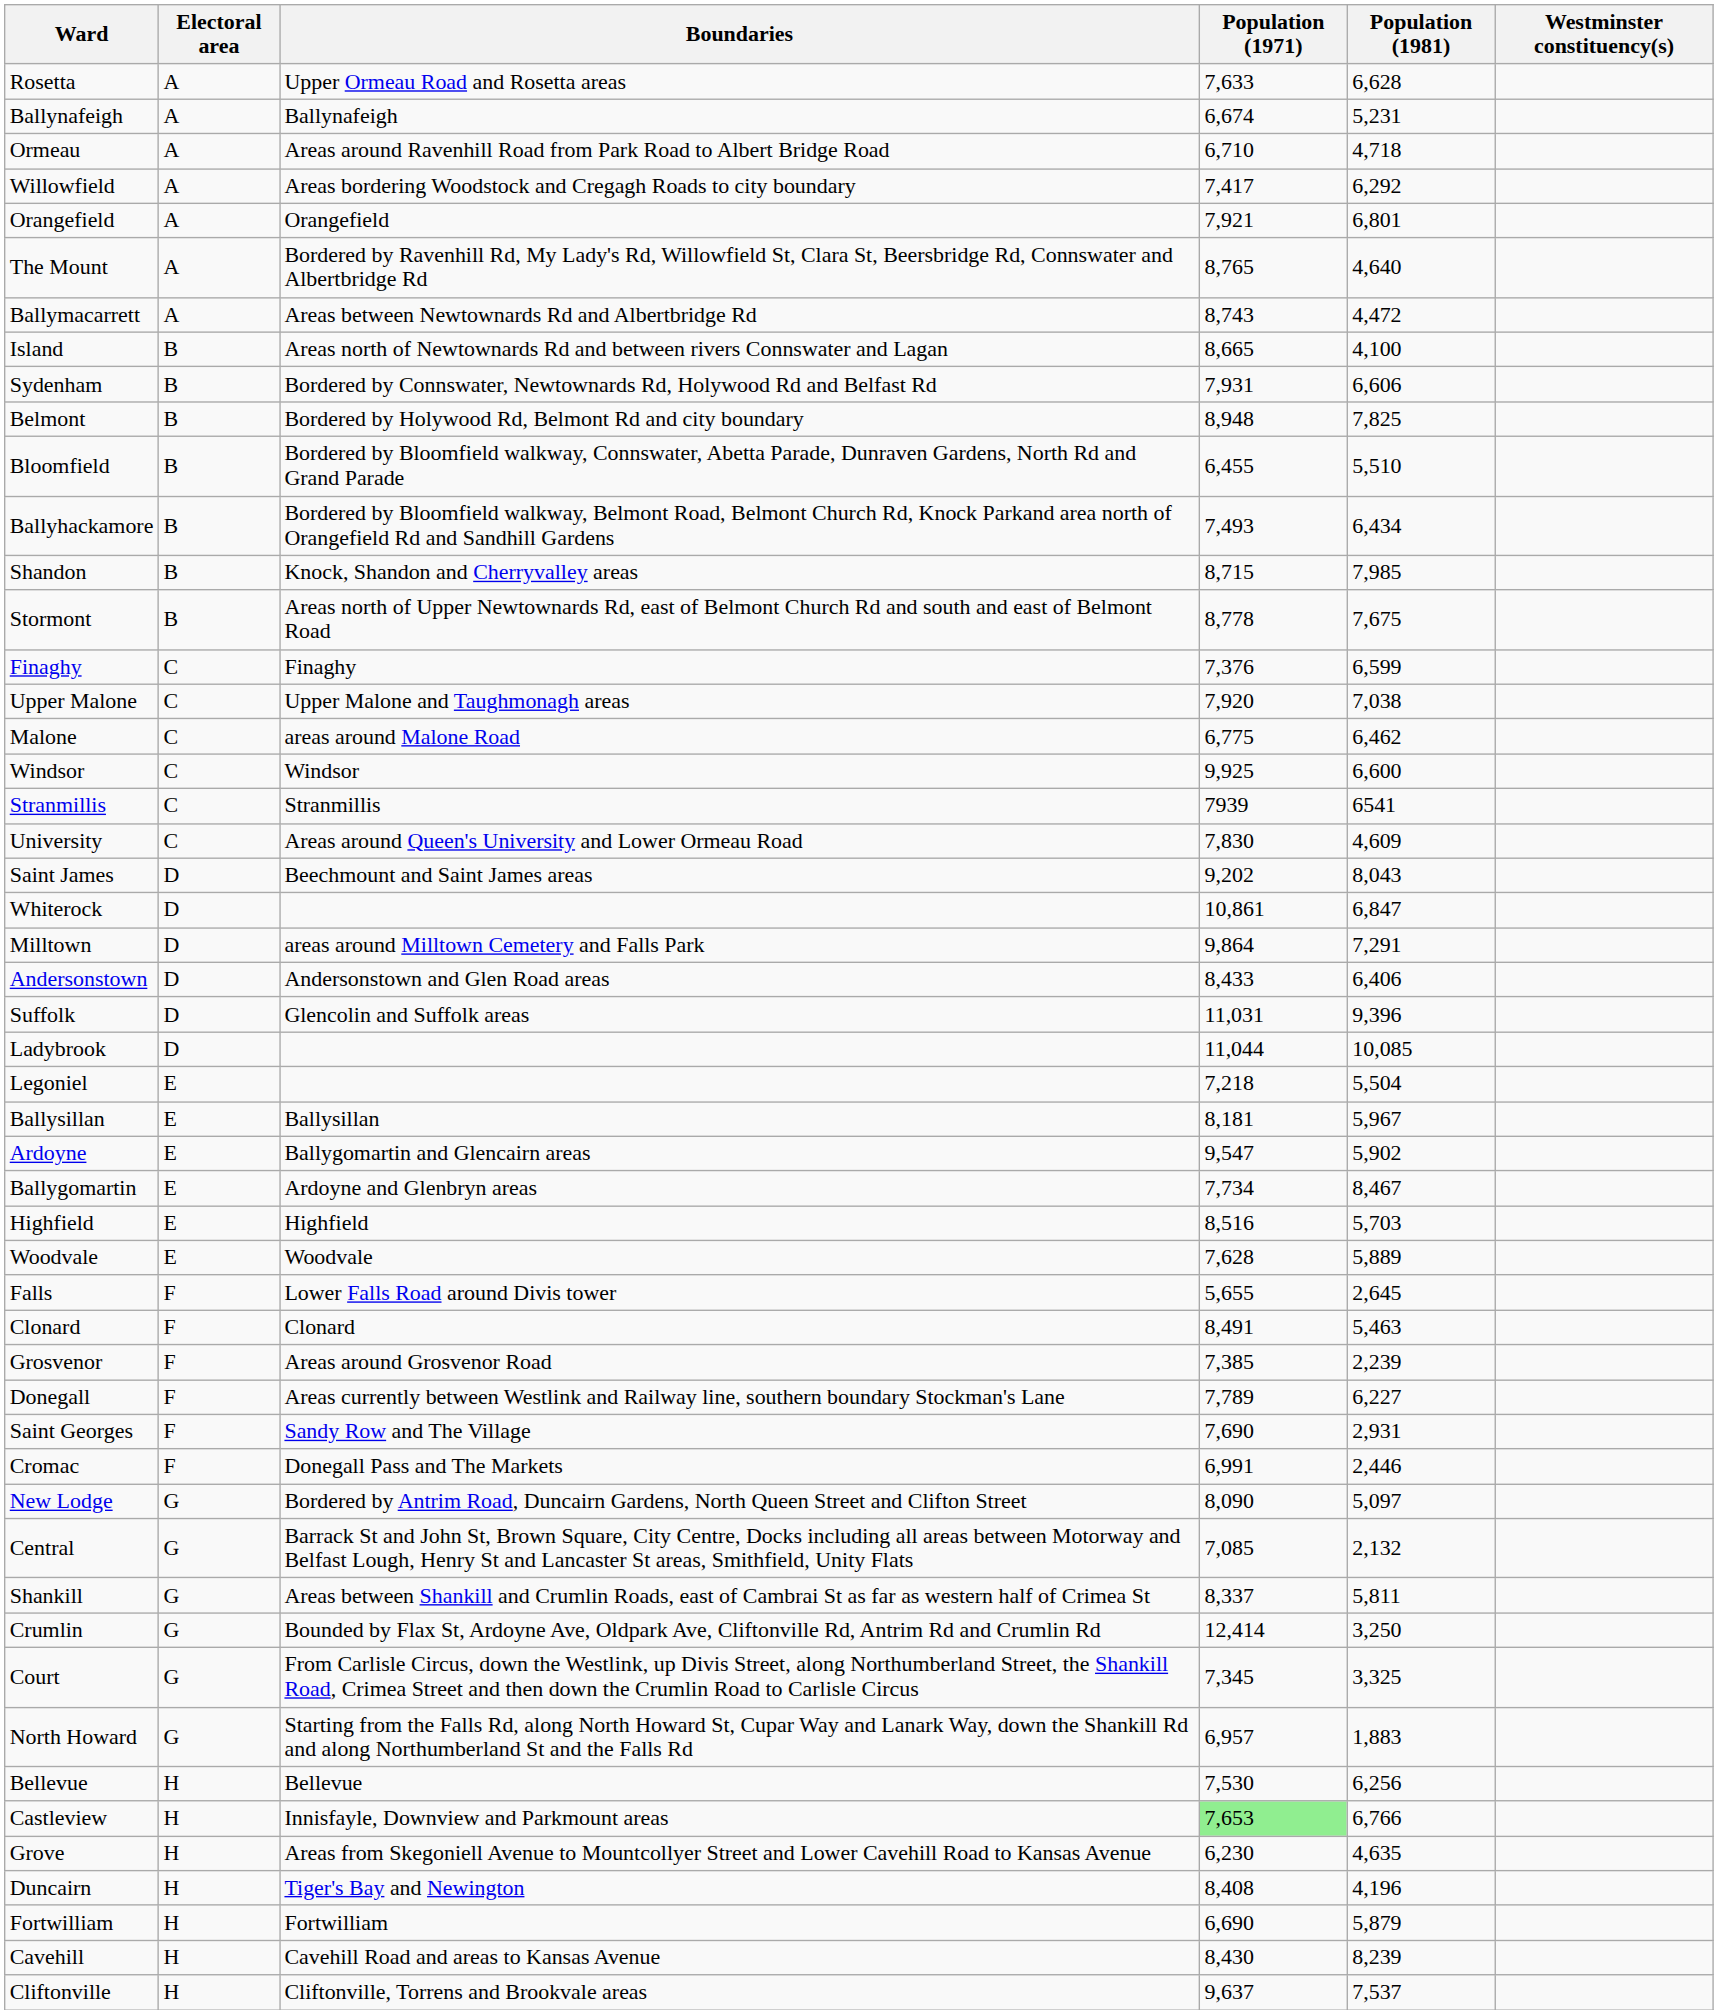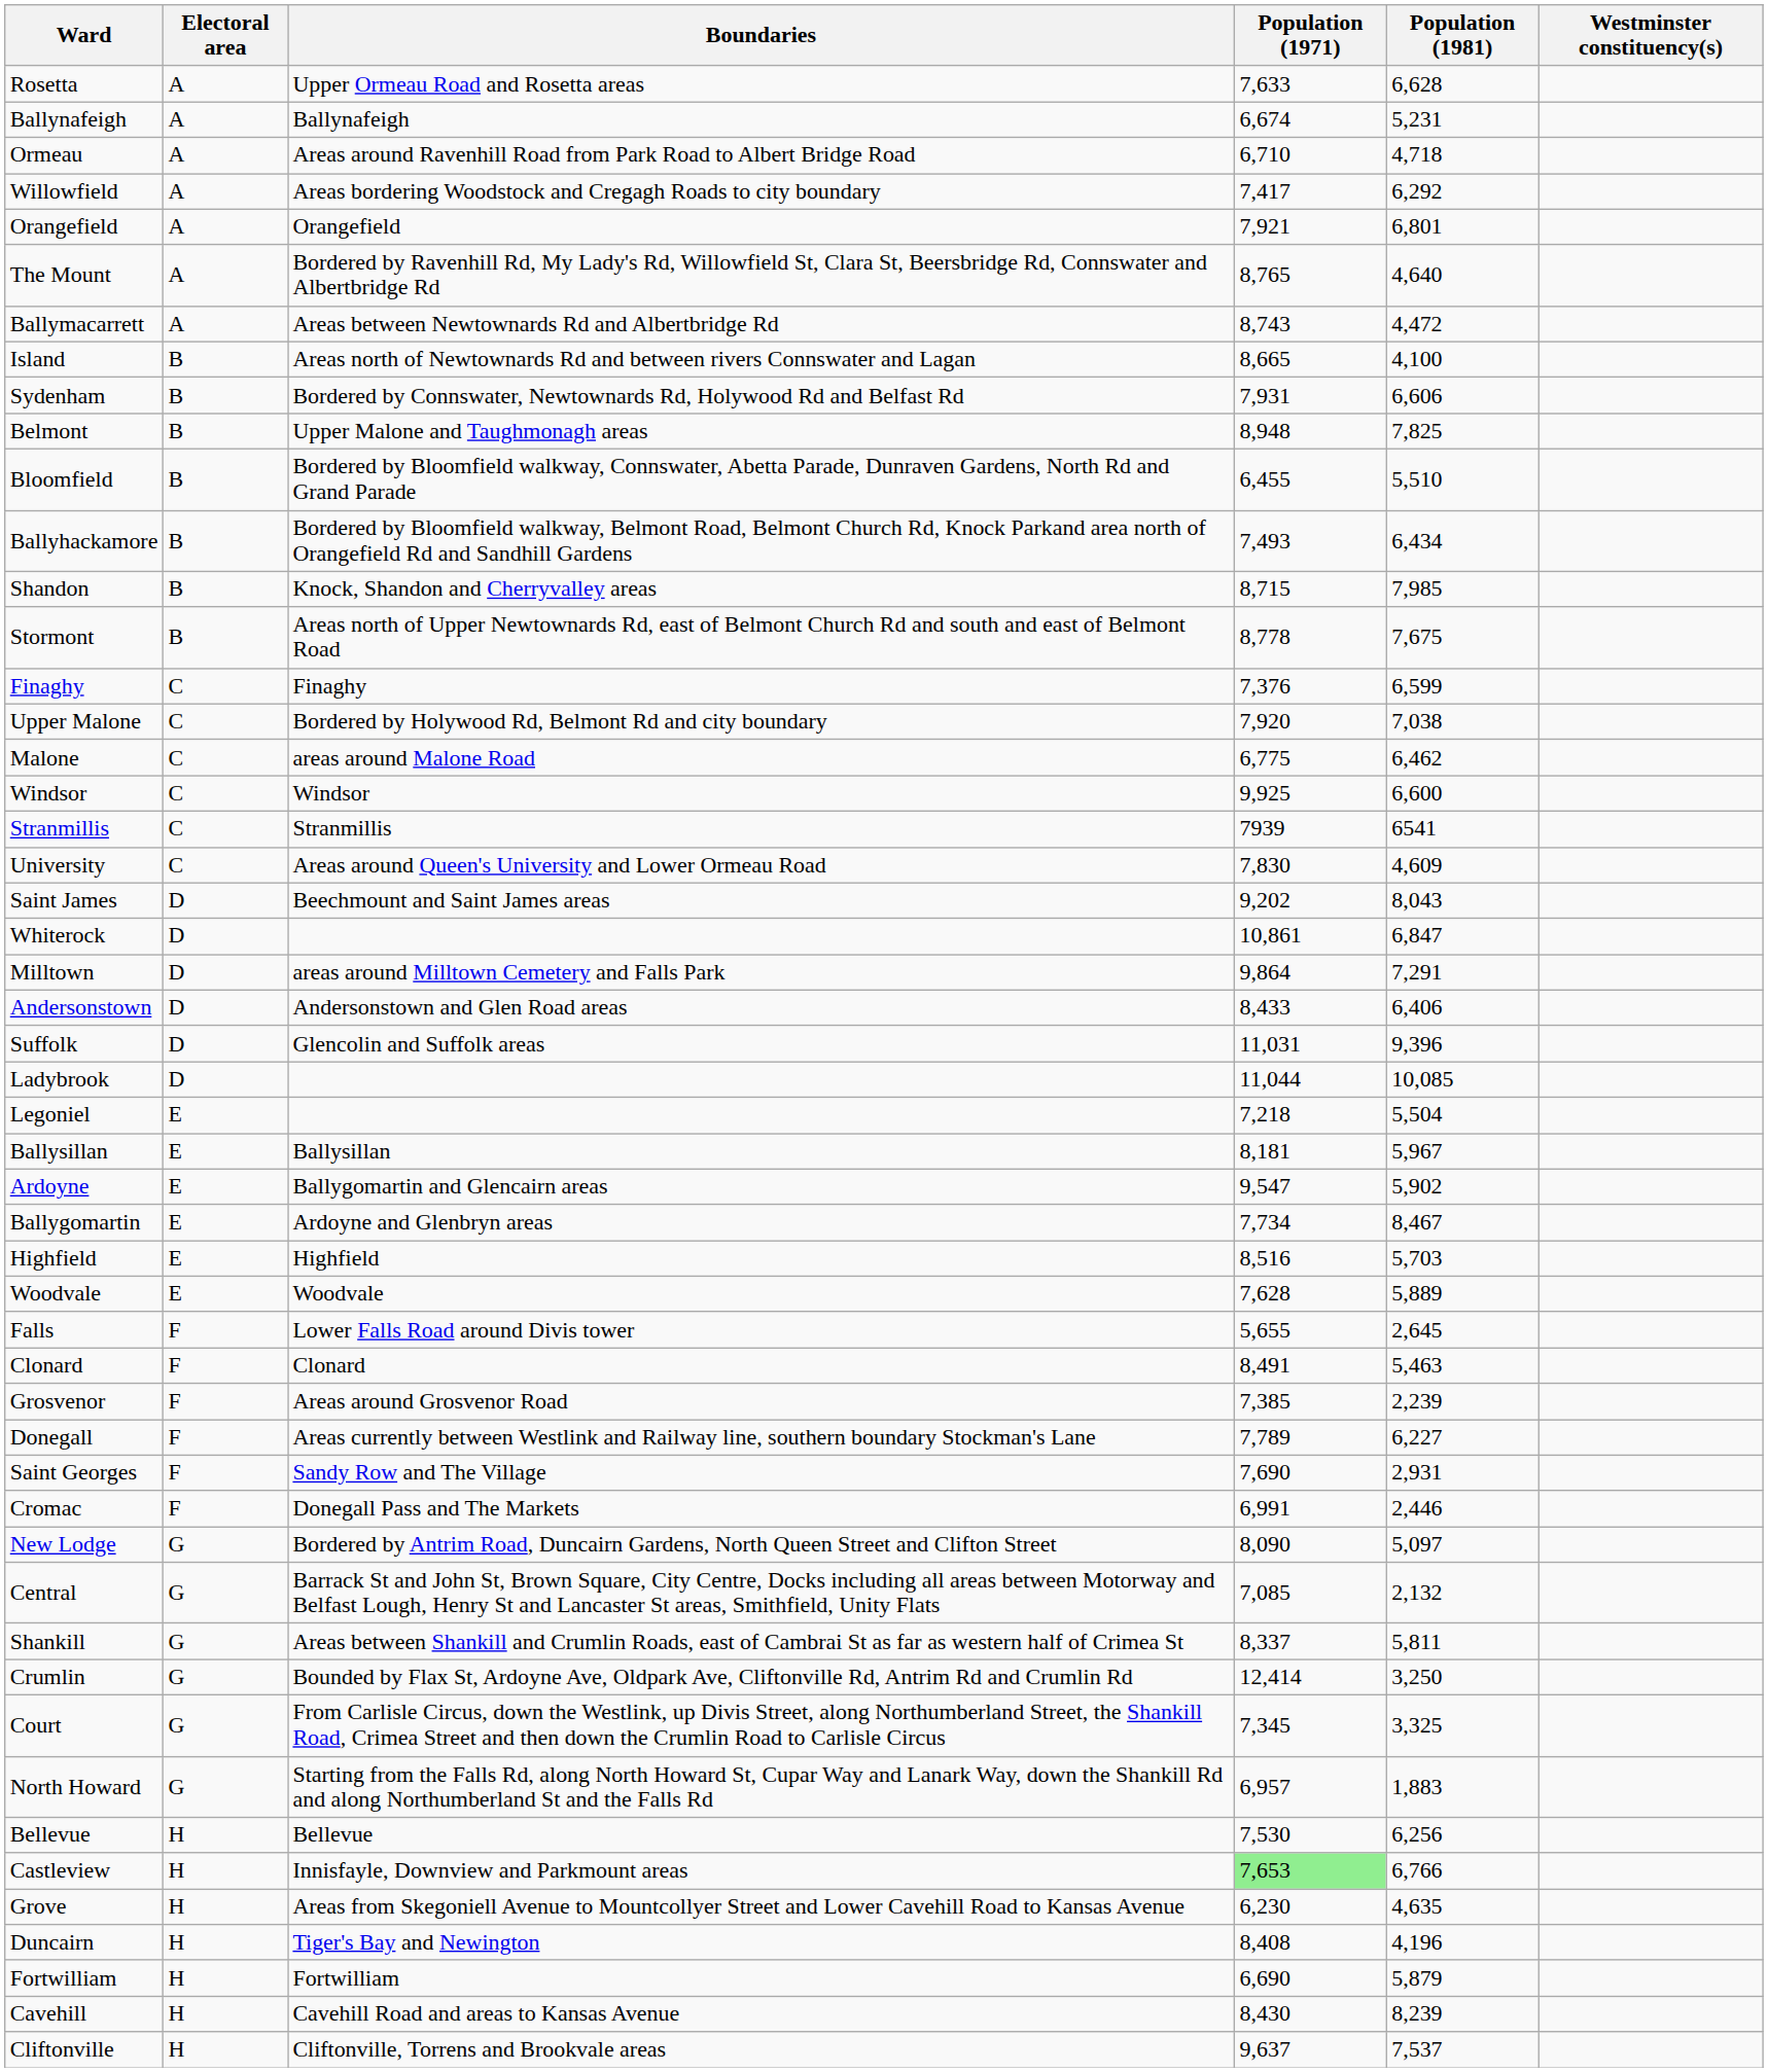 <table class="wikitable sortable">
 <tr>
 <th>Ward</th>
 <th>Electoral area</th>
 <th>Boundaries</th>
 <th>Population (1971)</th>
 <th>Population (1981)</th>
 <th>Westminster constituency(s)</th>
 </tr>
 <tr>
 <td>Rosetta</td>
 <td>A</td>
 <td>Upper <a href='#'>Ormeau Road</a> and Rosetta areas</td>
 <td>7,633</td>
 <td>6,628</td>
 <td></td>
 </tr>
 <tr>
 <td>Ballynafeigh</td>
 <td>A</td>
 <td>Ballynafeigh</td>
 <td>6,674</td>
 <td>5,231</td>
 <td></td>
 </tr>
 <tr>
 <td>Ormeau</td>
 <td>A</td>
 <td>Areas around Ravenhill Road from Park Road to Albert Bridge Road</td>
 <td>6,710</td>
 <td>4,718</td>
 <td></td>
 </tr>
 <tr>
 <td>Willowfield</td>
 <td>A</td>
 <td>Areas bordering Woodstock and Cregagh Roads to city boundary</td>
 <td>7,417</td>
 <td>6,292</td>
 <td></td>
 </tr>
 <tr>
 <td>Orangefield</td>
 <td>A</td>
 <td>Orangefield</td>
 <td>7,921</td>
 <td>6,801</td>
 <td></td>
 </tr>
 <tr>
 <td>The Mount</td>
 <td>A</td>
 <td>Bordered by Ravenhill Rd, My Lady's Rd, Willowfield St, Clara St, Beersbridge Rd, Connswater and Albertbridge Rd</td>
 <td>8,765</td>
 <td>4,640</td>
 <td></td>
 </tr>
 <tr>
 <td>Ballymacarrett</td>
 <td>A</td>
 <td>Areas between Newtownards Rd and Albertbridge Rd</td>
 <td>8,743</td>
 <td>4,472</td>
 <td></td>
 </tr>
 <tr>
 <td>Island</td>
 <td>B</td>
 <td>Areas north of Newtownards Rd and between rivers Connswater and Lagan</td>
 <td>8,665</td>
 <td>4,100</td>
 <td></td>
 </tr>
 <tr>
 <td>Sydenham</td>
 <td>B</td>
 <td>Bordered by Connswater, Newtownards Rd, Holywood Rd and Belfast Rd</td>
 <td>7,931</td>
 <td>6,606</td>
 <td></td>
 </tr>
 <tr>
 <td>Belmont</td>
 <td>B</td>
-<td>Bordered by Holywood Rd, Belmont Rd and city boundary</td>
+<td>Upper Malone and <a href='#'>Taughmonagh</a> areas</td>
 <td>8,948</td>
 <td>7,825</td>
 <td></td>
 </tr>
 <tr>
 <td>Bloomfield</td>
 <td>B</td>
 <td>Bordered by Bloomfield walkway, Connswater, Abetta Parade, Dunraven Gardens, North Rd and Grand Parade</td>
 <td>6,455</td>
 <td>5,510</td>
 <td></td>
 </tr>
 <tr>
 <td>Ballyhackamore</td>
 <td>B</td>
 <td>Bordered by Bloomfield walkway, Belmont Road, Belmont Church Rd, Knock Parkand area north of Orangefield Rd and Sandhill Gardens</td>
 <td>7,493</td>
 <td>6,434</td>
 <td></td>
 </tr>
 <tr>
 <td>Shandon</td>
 <td>B</td>
 <td>Knock, Shandon and <a href='#'>Cherryvalley</a> areas</td>
 <td>8,715</td>
 <td>7,985</td>
 <td></td>
 </tr>
 <tr>
 <td>Stormont</td>
 <td>B</td>
 <td>Areas north of Upper Newtownards Rd, east of Belmont Church Rd and south and east of Belmont Road</td>
 <td>8,778</td>
 <td>7,675</td>
 <td></td>
 </tr>
 <tr>
 <td><a href='#'>Finaghy</a></td>
 <td>C</td>
 <td>Finaghy</td>
 <td>7,376</td>
 <td>6,599</td>
 <td></td>
 </tr>
 <tr>
 <td>Upper Malone</td>
 <td>C</td>
-<td>Upper Malone and <a href='#'>Taughmonagh</a> areas</td>
+<td>Bordered by Holywood Rd, Belmont Rd and city boundary</td>
 <td>7,920</td>
 <td>7,038</td>
 <td></td>
 </tr>
 <tr>
 <td>Malone</td>
 <td>C</td>
 <td>areas around <a href='#'>Malone Road</a></td>
 <td>6,775</td>
 <td>6,462</td>
 <td></td>
 </tr>
 <tr>
 <td>Windsor</td>
 <td>C</td>
 <td>Windsor</td>
 <td>9,925</td>
 <td>6,600</td>
 <td></td>
 </tr>
 <tr>
 <td><a href='#'>Stranmillis</a></td>
 <td>C</td>
 <td>Stranmillis</td>
 <td>7939</td>
 <td>6541</td>
 <td></td>
 </tr>
 <tr>
 <td>University</td>
 <td>C</td>
 <td>Areas around <a href='#'>Queen's University</a> and Lower Ormeau Road</td>
 <td>7,830</td>
 <td>4,609</td>
 <td></td>
 </tr>
 <tr>
 <td>Saint James</td>
 <td>D</td>
 <td>Beechmount and Saint James areas</td>
 <td>9,202</td>
 <td>8,043</td>
 <td></td>
 </tr>
 <tr>
 <td>Whiterock</td>
 <td>D</td>
 <td></td>
 <td>10,861</td>
 <td>6,847</td>
 <td></td>
 </tr>
 <tr>
 <td>Milltown</td>
 <td>D</td>
 <td>areas around <a href='#'>Milltown Cemetery</a> and Falls Park</td>
 <td>9,864</td>
 <td>7,291</td>
 <td></td>
 </tr>
 <tr>
 <td><a href='#'>Andersonstown</a></td>
 <td>D</td>
 <td>Andersonstown and Glen Road areas</td>
 <td>8,433</td>
 <td>6,406</td>
 <td></td>
 </tr>
 <tr>
 <td>Suffolk</td>
 <td>D</td>
 <td>Glencolin and Suffolk areas</td>
 <td>11,031</td>
 <td>9,396</td>
 <td></td>
 </tr>
 <tr>
 <td>Ladybrook</td>
 <td>D</td>
 <td></td>
 <td>11,044</td>
 <td>10,085</td>
 <td></td>
 </tr>
 <tr>
 <td>Legoniel</td>
 <td>E</td>
 <td></td>
 <td>7,218</td>
 <td>5,504</td>
 <td></td>
 </tr>
 <tr>
 <td>Ballysillan</td>
 <td>E</td>
 <td>Ballysillan</td>
 <td>8,181</td>
 <td>5,967</td>
 <td></td>
 </tr>
 <tr>
 <td><a href='#'>Ardoyne</a></td>
 <td>E</td>
 <td>Ballygomartin and Glencairn areas</td>
 <td>9,547</td>
 <td>5,902</td>
 <td></td>
 </tr>
 <tr>
 <td>Ballygomartin</td>
 <td>E</td>
 <td>Ardoyne and Glenbryn areas</td>
 <td>7,734</td>
 <td>8,467</td>
 <td></td>
 </tr>
 <tr>
 <td>Highfield</td>
 <td>E</td>
 <td>Highfield</td>
 <td>8,516</td>
 <td>5,703</td>
 <td></td>
 </tr>
 <tr>
 <td>Woodvale</td>
 <td>E</td>
 <td>Woodvale</td>
 <td>7,628</td>
 <td>5,889</td>
 <td></td>
 </tr>
 <tr>
 <td>Falls</td>
 <td>F</td>
 <td>Lower <a href='#'>Falls Road</a> around Divis tower</td>
 <td>5,655</td>
 <td>2,645</td>
 <td></td>
 </tr>
 <tr>
 <td>Clonard</td>
 <td>F</td>
 <td>Clonard</td>
 <td>8,491</td>
 <td>5,463</td>
 <td></td>
 </tr>
 <tr>
 <td>Grosvenor</td>
 <td>F</td>
 <td>Areas around Grosvenor Road</td>
 <td>7,385</td>
 <td>2,239</td>
 <td></td>
 </tr>
 <tr>
 <td>Donegall</td>
 <td>F</td>
 <td>Areas currently between Westlink and Railway line, southern boundary Stockman's Lane</td>
 <td>7,789</td>
 <td>6,227</td>
 <td></td>
 </tr>
 <tr>
 <td>Saint Georges</td>
 <td>F</td>
 <td><a href='#'>Sandy Row</a> and The Village</td>
 <td>7,690</td>
 <td>2,931</td>
 <td></td>
 </tr>
 <tr>
 <td>Cromac</td>
 <td>F</td>
 <td>Donegall Pass and The Markets</td>
 <td>6,991</td>
 <td>2,446</td>
 <td></td>
 </tr>
 <tr>
 <td><a href='#'>New Lodge</a></td>
 <td>G</td>
 <td>Bordered by <a href='#'>Antrim Road</a>, Duncairn Gardens, North Queen Street and Clifton Street</td>
 <td>8,090</td>
 <td>5,097</td>
 <td></td>
 </tr>
 <tr>
 <td>Central</td>
 <td>G</td>
 <td>Barrack St and John St, Brown Square, City Centre, Docks including all areas between Motorway and Belfast Lough, Henry St and Lancaster St areas, Smithfield, Unity Flats</td>
 <td>7,085</td>
 <td>2,132</td>
 <td></td>
 </tr>
 <tr>
 <td>Shankill</td>
 <td>G</td>
 <td>Areas between <a href='#'>Shankill</a> and Crumlin Roads, east of Cambrai St as far as western half of Crimea St</td>
 <td>8,337</td>
 <td>5,811</td>
 <td></td>
 </tr>
 <tr>
 <td>Crumlin</td>
 <td>G</td>
 <td>Bounded by Flax St, Ardoyne Ave, Oldpark Ave, Cliftonville Rd, Antrim Rd and Crumlin Rd</td>
 <td>12,414</td>
 <td>3,250</td>
 <td></td>
 </tr>
 <tr>
 <td>Court</td>
 <td>G</td>
 <td>From Carlisle Circus, down the Westlink, up Divis Street, along Northumberland Street, the <a href='#'>Shankill Road</a>, Crimea Street and then down the Crumlin Road to Carlisle Circus</td>
 <td>7,345</td>
 <td>3,325</td>
 <td></td>
 </tr>
 <tr>
 <td>North Howard</td>
 <td>G</td>
 <td>Starting from the Falls Rd, along North Howard St, Cupar Way and Lanark Way, down the Shankill Rd and along Northumberland St and the Falls Rd</td>
 <td>6,957</td>
 <td>1,883</td>
 <td></td>
 </tr>
 <tr>
 <td>Bellevue</td>
 <td>H</td>
 <td>Bellevue</td>
 <td>7,530</td>
 <td>6,256</td>
 <td></td>
 </tr>
 <tr>
 <td>Castleview</td>
 <td>H</td>
 <td>Innisfayle, Downview and Parkmount areas</td>
 <td style="background: lightgreen;">7,653</td>
 <td>6,766</td>
 <td></td>
 </tr>
 <tr>
 <td>Grove</td>
 <td>H</td>
 <td>Areas from Skegoniell Avenue to Mountcollyer Street and Lower Cavehill Road to Kansas Avenue</td>
 <td>6,230</td>
 <td>4,635</td>
 <td></td>
 </tr>
 <tr>
 <td>Duncairn</td>
 <td>H</td>
 <td><a href='#'>Tiger's Bay</a> and <a href='#'>Newington</a></td>
 <td>8,408</td>
 <td>4,196</td>
 <td></td>
 </tr>
 <tr>
 <td>Fortwilliam</td>
 <td>H</td>
 <td>Fortwilliam</td>
 <td>6,690</td>
 <td>5,879</td>
 <td></td>
 </tr>
 <tr>
 <td>Cavehill</td>
 <td>H</td>
 <td>Cavehill Road and areas to Kansas Avenue</td>
 <td>8,430</td>
 <td>8,239</td>
 <td></td>
 </tr>
 <tr>
 <td>Cliftonville</td>
 <td>H</td>
 <td>Cliftonville, Torrens and Brookvale areas</td>
 <td>9,637</td>
 <td>7,537</td>
 <td></td>
 </tr>
 <tr>
 </tr>
 </table>
